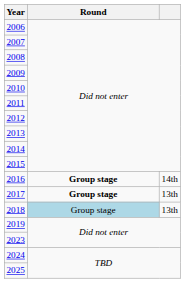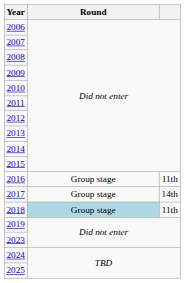 <table class="wikitable" style="text-align: center; font-size:90%">
 <tr>
 <th>Year</th>
 <th style="width:200px">Round</th>
 <th></th>
 </tr>
 <tr>
 <td><a href='#'>2006</a></td>
 <td colspan="2" rowspan="10"><em>Did not enter</em></td>
 </tr>
 <tr>
 <td><a href='#'>2007</a></td>
 </tr>
 <tr>
 <td><a href='#'>2008</a></td>
 </tr>
 <tr>
 <td><a href='#'>2009</a></td>
 </tr>
 <tr>
 <td><a href='#'>2010</a></td>
 </tr>
 <tr>
 <td><a href='#'>2011</a></td>
 </tr>
 <tr>
 <td><a href='#'>2012</a></td>
 </tr>
 <tr>
 <td><a href='#'>2013</a></td>
 </tr>
 <tr>
 <td><a href='#'>2014</a></td>
 </tr>
 <tr>
 <td><a href='#'>2015</a></td>
 </tr>
 <tr>
 <td><a href='#'>2016</a></td>
-<td><strong>Group stage</strong></td>
-<td>14th</td>
+<td>Group stage</td>
+<td>11th</td>
 </tr>
 <tr>
 <td><a href='#'>2017</a></td>
-<td><strong>Group stage</strong></td>
-<td>13th</td>
+<td>Group stage</td>
+<td>14th</td>
 </tr>
 <tr>
 <td><a href='#'>2018</a></td>
 <td style="background: lightblue;">Group stage</td>
-<td>13th</td>
+<td>11th</td>
 </tr>
 <tr>
 <td><a href='#'>2019</a></td>
 <td colspan="2" rowspan="2"><em>Did not enter</em></td>
 </tr>
 <tr>
 <td><a href='#'>2023</a></td>
 </tr>
 <tr>
 <td><a href='#'>2024</a></td>
 <td colspan="2" rowspan="2"><em>TBD</em></td>
 </tr>
 <tr>
 <td><a href='#'>2025</a></td>
 </tr>
 </table>
